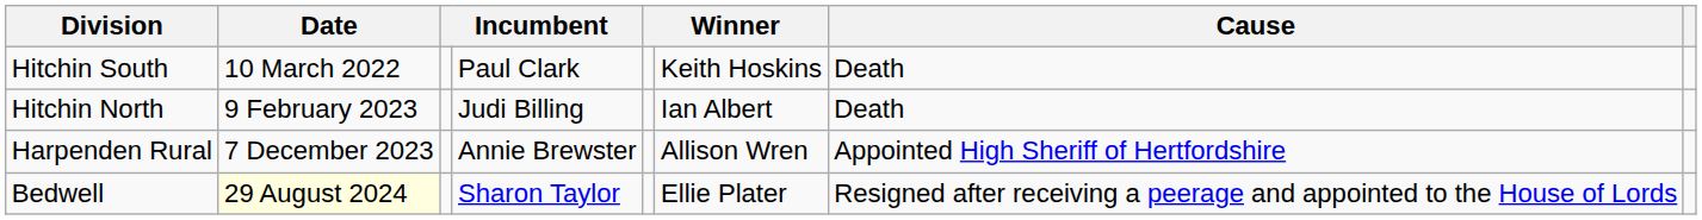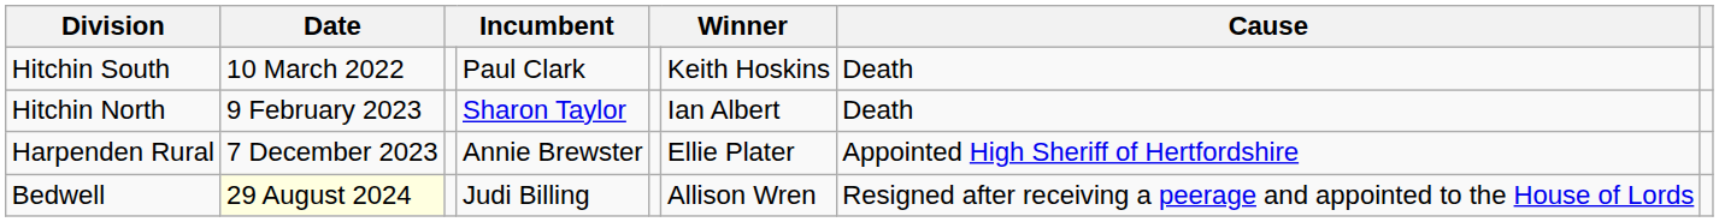 <table class="wikitable">
 <tr>
 <th>Division</th>
 <th>Date</th>
 <th colspan="2">Incumbent</th>
 <th colspan="2">Winner</th>
 <th>Cause</th>
 <th></th>
 </tr>
 <tr>
 <td>Hitchin South</td>
 <td>10 March 2022</td>
 <td></td>
 <td>Paul Clark</td>
 <td></td>
 <td>Keith Hoskins</td>
 <td>Death</td>
 <td></td>
 </tr>
 <tr>
 <td>Hitchin North</td>
 <td>9 February 2023</td>
 <td></td>
-<td>Judi Billing</td>
+<td><a href='#'>Sharon Taylor</a></td>
 <td></td>
 <td>Ian Albert</td>
 <td>Death</td>
 <td></td>
 </tr>
 <tr>
 <td>Harpenden Rural</td>
 <td>7 December 2023</td>
 <td></td>
 <td>Annie Brewster</td>
 <td></td>
-<td>Allison Wren</td>
+<td>Ellie Plater</td>
 <td>Appointed <a href='#'>High Sheriff of Hertfordshire</a></td>
 <td></td>
 </tr>
 <tr>
 <td>Bedwell</td>
 <td style="background: lightyellow;">29 August 2024</td>
 <td></td>
-<td><a href='#'>Sharon Taylor</a></td>
+<td>Judi Billing</td>
 <td></td>
-<td>Ellie Plater</td>
+<td>Allison Wren</td>
 <td>Resigned after receiving a <a href='#'>peerage</a> and appointed to the <a href='#'>House of Lords</a></td>
 <td></td>
 </tr>
 </table>
